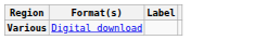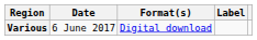 <table class="wikitable plainrowheaders">
 <tr>
 <th scope="col">Region</th>
+<th scope="col">Date</th>
 <th scope="col">Format(s)</th>
 <th scope="col">Label</th>
 <th scope="col"></th>
 </tr>
 <tr>
 <th scope="row">Various</th>
+<td>6 June 2017</td>
 <td><a href='#'>Digital download</a></td>
 <td></td>
 <td></td>
 </tr>
 </table>
